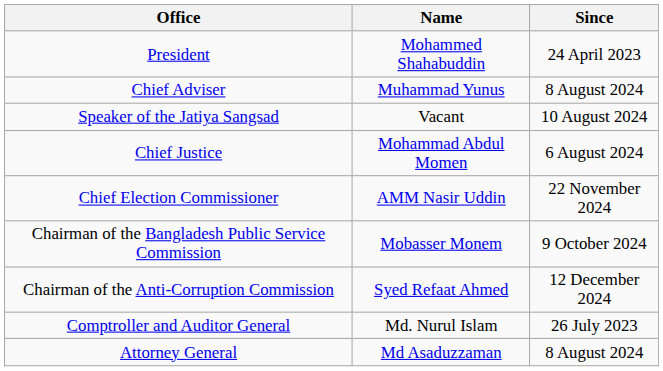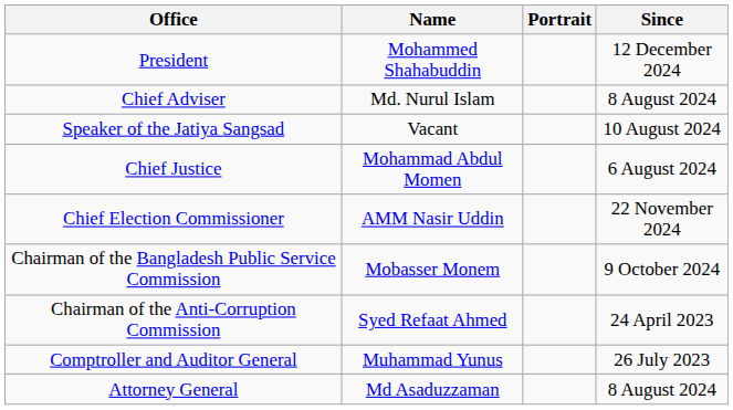 <table class="wikitable"  style="width:100%; text-align:center;">
 <tr>
 <th>Office</th>
 <th>Name</th>
+<th>Portrait</th>
 <th>Since</th>
 </tr>
 <tr>
 <td><a href='#'>President</a></td>
 <td><a href='#'>Mohammed Shahabuddin</a></td>
-<td>24 April 2023</td>
+<td></td>
+<td>12 December 2024</td>
 </tr>
 <tr>
 <td><a href='#'>Chief Adviser</a></td>
-<td><a href='#'>Muhammad Yunus</a></td>
+<td>Md. Nurul Islam</td>
+<td></td>
 <td>8 August 2024</td>
 </tr>
 <tr>
 <td><a href='#'>Speaker of the Jatiya Sangsad</a></td>
 <td>Vacant</td>
+<td></td>
 <td>10 August 2024</td>
 </tr>
 <tr>
 <td><a href='#'>Chief Justice</a></td>
 <td><a href='#'>Mohammad Abdul Momen</a></td>
+<td></td>
 <td>6 August 2024</td>
 </tr>
 <tr>
 <td><a href='#'>Chief Election Commissioner</a></td>
 <td><a href='#'>AMM Nasir Uddin</a></td>
+<td></td>
 <td>22 November 2024</td>
 </tr>
 <tr>
 <td>Chairman of the <a href='#'>Bangladesh Public Service Commission</a></td>
 <td><a href='#'>Mobasser Monem</a></td>
+<td></td>
 <td>9 October 2024</td>
 </tr>
 <tr>
 <td>Chairman of the <a href='#'>Anti-Corruption Commission</a></td>
 <td><a href='#'>Syed Refaat Ahmed</a></td>
-<td>12 December 2024</td>
+<td></td>
+<td>24 April 2023</td>
 </tr>
 <tr>
 <td><a href='#'>Comptroller and Auditor General</a></td>
-<td>Md. Nurul Islam</td>
+<td><a href='#'>Muhammad Yunus</a></td>
+<td></td>
 <td>26 July 2023</td>
 </tr>
 <tr>
 <td><a href='#'>Attorney General</a></td>
 <td><a href='#'>Md Asaduzzaman</a></td>
+<td></td>
 <td>8 August 2024</td>
 </tr>
 </table>
